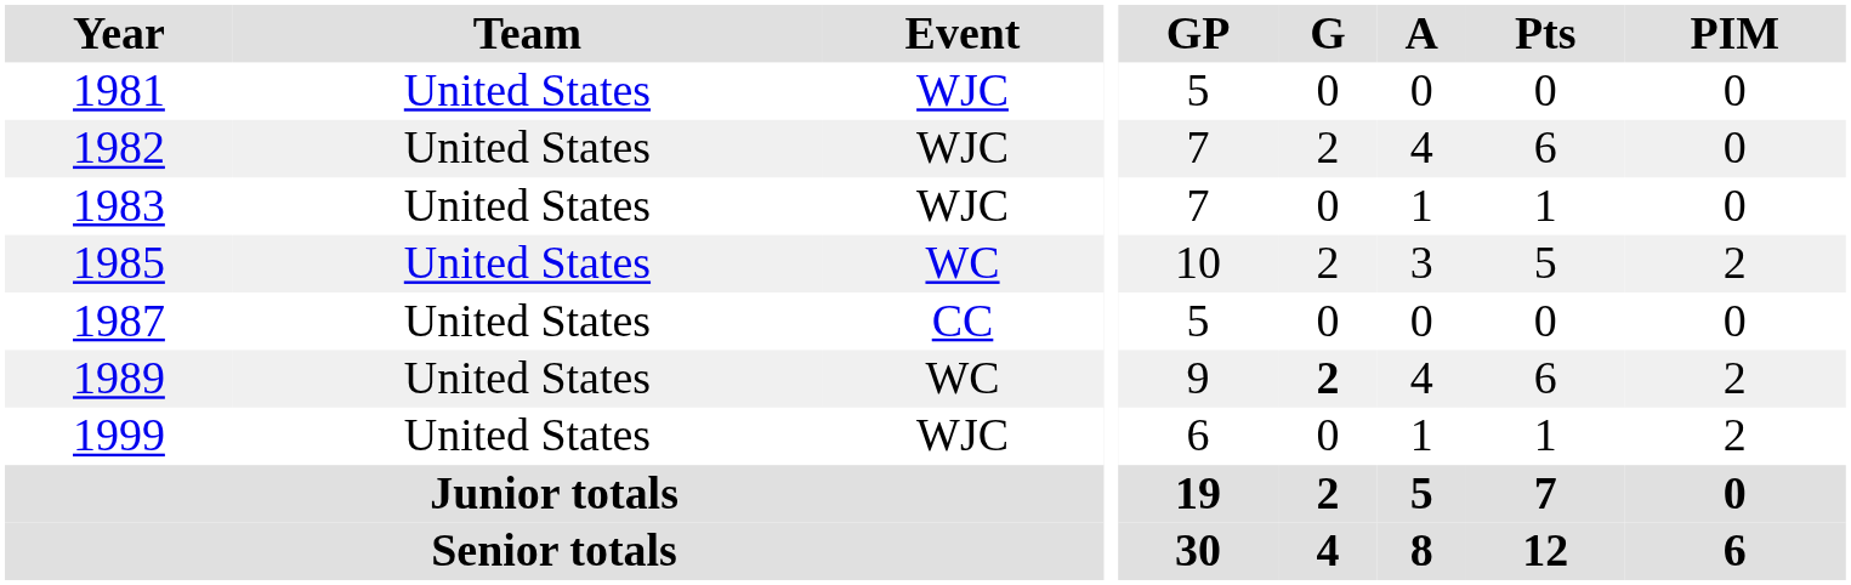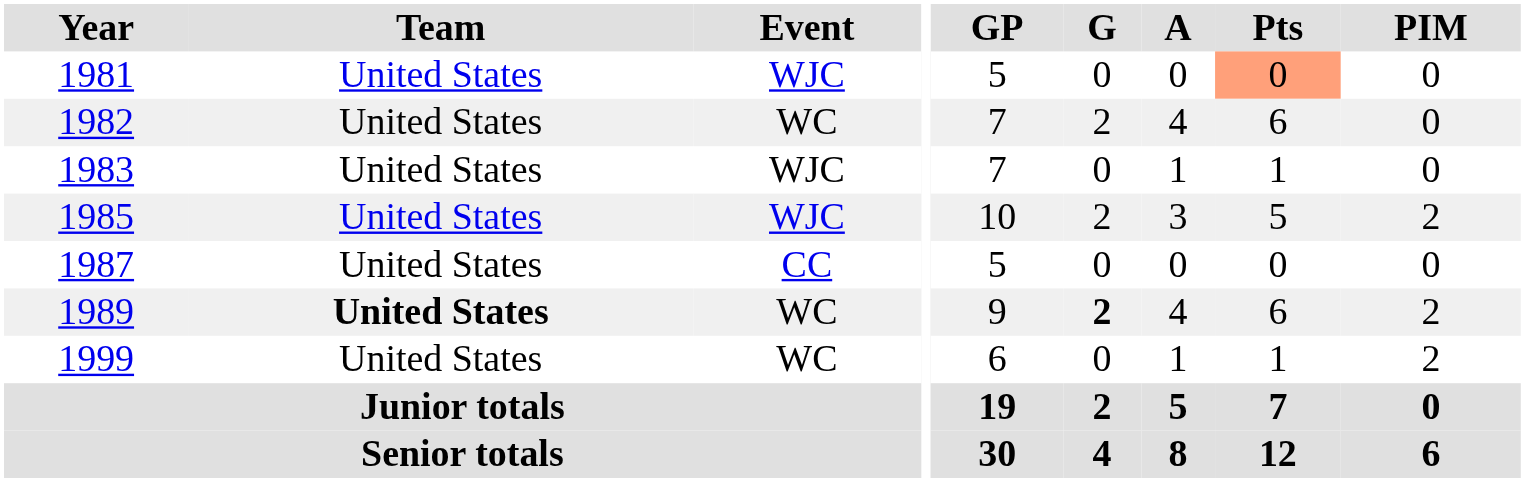 <table border="0" cellpadding="1" cellspacing="0" ID="Table3" style="text-align:center; width:40em">
 <tr bgcolor="#e0e0e0">
 <th>Year</th>
 <th>Team</th>
 <th>Event</th>
 <th rowspan="102" bgcolor="#ffffff"></th>
 <th>GP</th>
 <th>G</th>
 <th>A</th>
 <th>Pts</th>
 <th>PIM</th>
 </tr>
 <tr>
 <td><a href='#'>1981</a></td>
 <td><a href='#'>United States</a></td>
 <td><a href='#'>WJC</a></td>
 <td>5</td>
 <td>0</td>
 <td>0</td>
-<td>0</td>
+<td style="background: lightsalmon;">0</td>
 <td>0</td>
 </tr>
 <tr bgcolor="#f0f0f0">
 <td><a href='#'>1982</a></td>
 <td>United States</td>
-<td>WJC</td>
+<td>WC</td>
 <td>7</td>
 <td>2</td>
 <td>4</td>
 <td>6</td>
 <td>0</td>
 </tr>
 <tr>
 <td><a href='#'>1983</a></td>
 <td>United States</td>
 <td>WJC</td>
 <td>7</td>
 <td>0</td>
 <td>1</td>
 <td>1</td>
 <td>0</td>
 </tr>
 <tr bgcolor="#f0f0f0">
 <td><a href='#'>1985</a></td>
 <td><a href='#'>United States</a></td>
-<td><a href='#'>WC</a></td>
+<td><a href='#'>WJC</a></td>
 <td>10</td>
 <td>2</td>
 <td>3</td>
 <td>5</td>
 <td>2</td>
 </tr>
 <tr>
 <td><a href='#'>1987</a></td>
 <td>United States</td>
 <td><a href='#'>CC</a></td>
 <td>5</td>
 <td>0</td>
 <td>0</td>
 <td>0</td>
 <td>0</td>
 </tr>
 <tr bgcolor="#f0f0f0">
 <td><a href='#'>1989</a></td>
-<td>United States</td>
+<td><strong>United States</strong></td>
 <td>WC</td>
 <td>9</td>
 <td><strong>2</strong></td>
 <td>4</td>
 <td>6</td>
 <td>2</td>
 </tr>
 <tr>
 <td><a href='#'>1999</a></td>
 <td>United States</td>
-<td>WJC</td>
+<td>WC</td>
 <td>6</td>
 <td>0</td>
 <td>1</td>
 <td>1</td>
 <td>2</td>
 </tr>
 <tr bgcolor="#e0e0e0">
 <th colspan="3">Junior totals</th>
 <th>19</th>
 <th>2</th>
 <th>5</th>
 <th>7</th>
 <th>0</th>
 </tr>
 <tr bgcolor="#e0e0e0">
 <th colspan="3">Senior totals</th>
 <th>30</th>
 <th>4</th>
 <th>8</th>
 <th>12</th>
 <th>6</th>
 </tr>
 </table>
